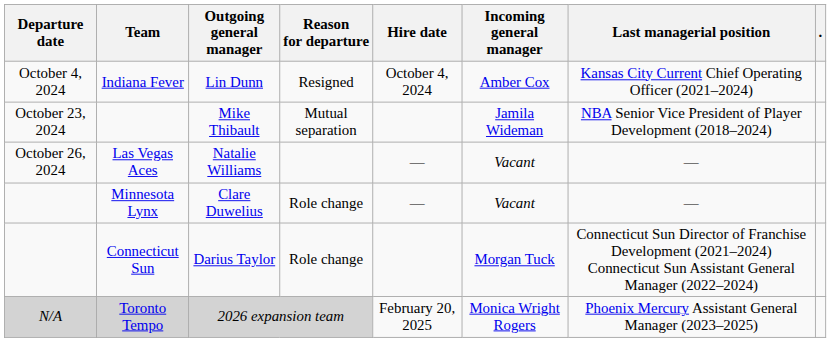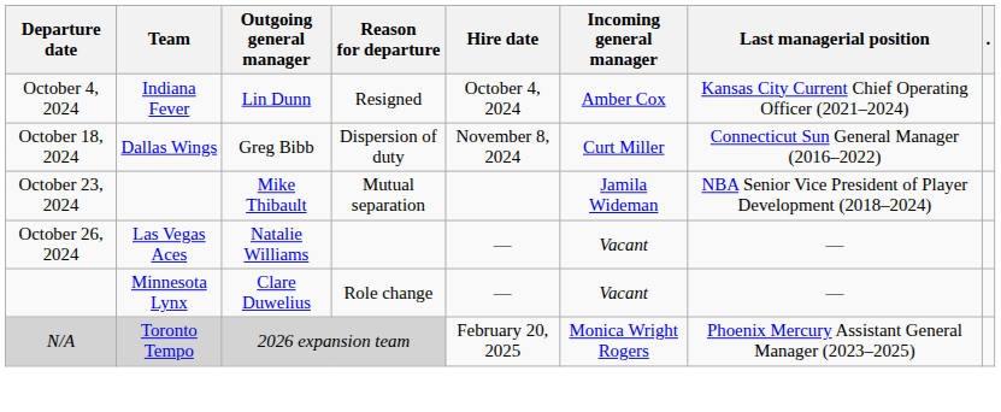 <table class="wikitable sortable" style="width:100%; text-align: center">
 <tr>
 <th>Departure date</th>
 <th>Team</th>
 <th>Outgoing<br>general manager</th>
 <th>Reason<br>for departure</th>
 <th>Hire date</th>
 <th>Incoming<br>general manager</th>
 <th class="unsortable">Last managerial position</th>
 <th class="unsortable">.</th>
 </tr>
 <tr>
 <td>October 4, 2024</td>
 <td><a href='#'>Indiana Fever</a></td>
 <td><a href='#'>Lin Dunn</a></td>
 <td>Resigned</td>
 <td>October 4, 2024</td>
 <td><a href='#'>Amber Cox</a></td>
 <td><a href='#'>Kansas City Current</a> Chief Operating Officer (2021–2024)</td>
+<td></td>
+</tr>
+<tr>
+<td>October 18, 2024</td>
+<td><a href='#'>Dallas Wings</a></td>
+<td>Greg Bibb</td>
+<td>Dispersion of duty</td>
+<td>November 8, 2024</td>
+<td><a href='#'>Curt Miller</a></td>
+<td><a href='#'>Connecticut Sun</a> General Manager (2016–2022)</td>
 <td></td>
 </tr>
 <tr>
 <td>October 23, 2024</td>
 <td></td>
 <td><a href='#'>Mike Thibault</a></td>
 <td>Mutual separation</td>
 <td></td>
 <td><a href='#'>Jamila Wideman</a></td>
 <td><a href='#'>NBA</a> Senior Vice President of Player Development (2018–2024)</td>
 <td></td>
 </tr>
 <tr>
 <td>October 26, 2024</td>
 <td><a href='#'>Las Vegas Aces</a></td>
 <td><a href='#'>Natalie Williams</a></td>
 <td></td>
 <td>—</td>
 <td><em>Vacant</em></td>
 <td>—</td>
 <td></td>
 </tr>
 <tr>
 <td></td>
 <td><a href='#'>Minnesota Lynx</a></td>
 <td><a href='#'>Clare Duwelius</a></td>
 <td>Role change</td>
 <td>—</td>
 <td><em>Vacant</em></td>
 <td>—</td>
 <td></td>
 </tr>
 <tr>
-<td></td>
-<td><a href='#'>Connecticut Sun</a></td>
-<td><a href='#'>Darius Taylor</a></td>
-<td>Role change</td>
-<td></td>
-<td><a href='#'>Morgan Tuck</a></td>
-<td>Connecticut Sun Director of Franchise Development (2021–2024)<br>Connecticut Sun Assistant General Manager (2022–2024)</td>
-<td></td>
-</tr>
-<tr>
 <td bgcolor="lightgray"><em>N/A</em></td>
 <td bgcolor="lightgray"><a href='#'>Toronto Tempo</a></td>
 <td bgcolor="lightgray" colspan=2><em>2026 expansion team</em></td>
 <td>February 20, 2025</td>
 <td><a href='#'>Monica Wright Rogers</a></td>
 <td><a href='#'>Phoenix Mercury</a> Assistant General Manager (2023–2025)</td>
 <td></td>
 </tr>
 </table>
